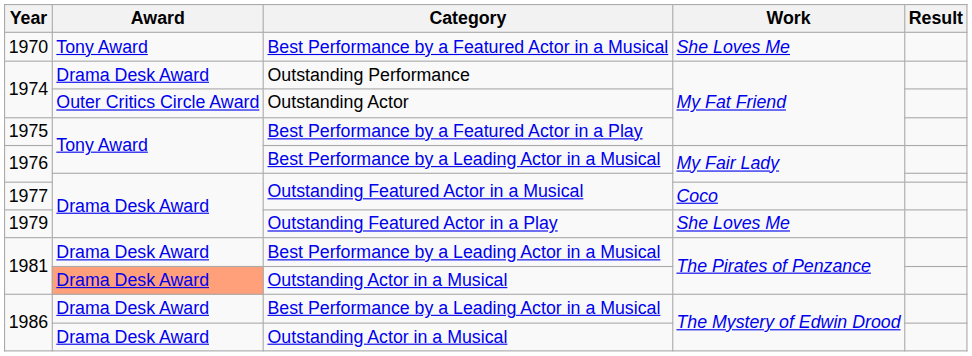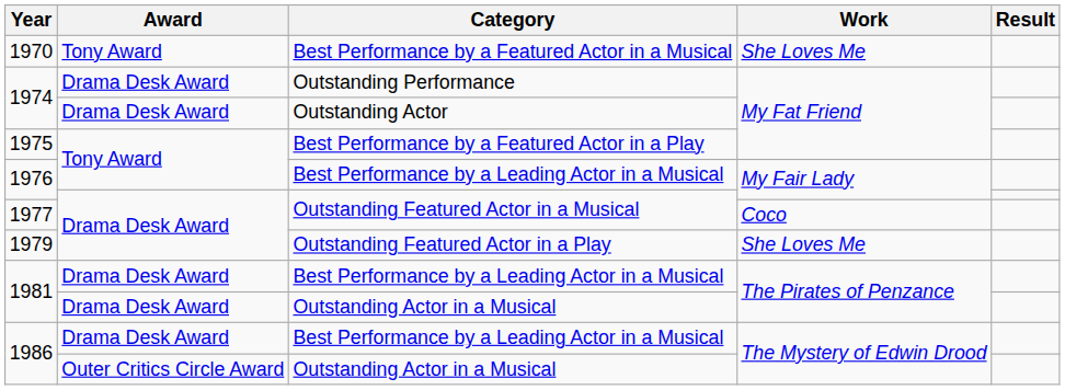 <table class="wikitable">
 <tr>
 <th>Year</th>
 <th>Award</th>
 <th>Category</th>
 <th>Work</th>
 <th>Result</th>
 </tr>
 <tr>
 <td>1970</td>
 <td><a href='#'>Tony Award</a></td>
 <td><a href='#'>Best Performance by a Featured Actor in a Musical</a></td>
 <td><em><a href='#'>She Loves Me</a></em></td>
 <td></td>
 </tr>
 <tr>
 <td rowspan="2">1974</td>
 <td><a href='#'>Drama Desk Award</a></td>
 <td>Outstanding Performance</td>
 <td rowspan="3"><em><a href='#'>My Fat Friend</a></em></td>
 <td></td>
 </tr>
 <tr>
-<td><a href='#'>Outer Critics Circle Award</a></td>
+<td><a href='#'>Drama Desk Award</a></td>
 <td>Outstanding Actor</td>
 <td></td>
 </tr>
 <tr>
 <td>1975</td>
 <td rowspan="2"><a href='#'>Tony Award</a></td>
 <td><a href='#'>Best Performance by a Featured Actor in a Play</a></td>
 <td></td>
 </tr>
 <tr>
 <td rowspan="2">1976</td>
 <td><a href='#'>Best Performance by a Leading Actor in a Musical</a></td>
 <td rowspan="2"><em><a href='#'>My Fair Lady</a></em></td>
 <td></td>
 </tr>
 <tr>
 <td rowspan="3"><a href='#'>Drama Desk Award</a></td>
 <td rowspan="2"><a href='#'>Outstanding Featured Actor in a Musical</a></td>
 <td></td>
 </tr>
 <tr>
 <td>1977</td>
 <td><em><a href='#'>Coco</a></em></td>
 <td></td>
 </tr>
 <tr>
 <td>1979</td>
 <td><a href='#'>Outstanding Featured Actor in a Play</a></td>
 <td><em><a href='#'>She Loves Me</a></em></td>
 <td></td>
 </tr>
 <tr>
 <td rowspan="2">1981</td>
 <td><a href='#'>Drama Desk Award</a></td>
 <td><a href='#'>Best Performance by a Leading Actor in a Musical</a></td>
 <td rowspan="2"><em><a href='#'>The Pirates of Penzance</a></em></td>
 <td></td>
 </tr>
 <tr>
-<td style="background: lightsalmon;"><a href='#'>Drama Desk Award</a></td>
+<td><a href='#'>Drama Desk Award</a></td>
 <td><a href='#'>Outstanding Actor in a Musical</a></td>
 <td></td>
 </tr>
 <tr>
 <td rowspan="2">1986</td>
 <td><a href='#'>Drama Desk Award</a></td>
 <td><a href='#'>Best Performance by a Leading Actor in a Musical</a></td>
 <td rowspan="2"><em><a href='#'>The Mystery of Edwin Drood</a></em></td>
 <td></td>
 </tr>
 <tr>
-<td><a href='#'>Drama Desk Award</a></td>
+<td><a href='#'>Outer Critics Circle Award</a></td>
 <td><a href='#'>Outstanding Actor in a Musical</a></td>
 <td></td>
 </tr>
 </table>
